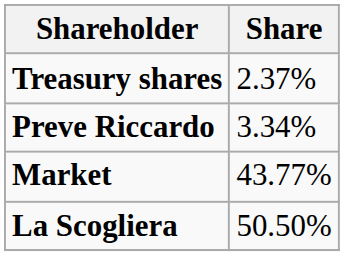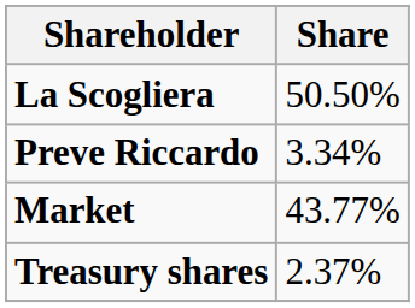 <table class="wikitable" border="1">
 <tr>
 <th>Shareholder</th>
 <th>Share</th>
 </tr>
 <tr>
-<td><strong>Treasury shares</strong></td>
-<td>2.37%</td>
+<td><strong>La Scogliera</strong></td>
+<td>50.50%</td>
 </tr>
 <tr>
 <td><strong>Preve Riccardo</strong></td>
 <td>3.34%</td>
 </tr>
 <tr>
 <td><strong>Market</strong></td>
 <td>43.77%</td>
 </tr>
 <tr>
-<td><strong>La Scogliera</strong></td>
-<td>50.50%</td>
+<td><strong>Treasury shares</strong></td>
+<td>2.37%</td>
 </tr>
 <tr>
 </tr>
 </table>
